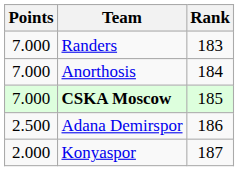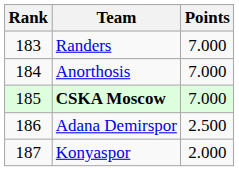 <table class="wikitable" style="text-align: center;">
 <tr>
+<th>Rank</th>
+<th>Team</th>
 <th>Points</th>
-<th>Team</th>
-<th>Rank</th>
 </tr>
 <tr>
+<td>183</td>
+<td align=left> <a href='#'>Randers</a></td>
 <td>7.000</td>
-<td align=left> <a href='#'>Randers</a></td>
-<td>183</td>
 </tr>
 <tr>
+<td>184</td>
+<td align=left> <a href='#'>Anorthosis</a></td>
 <td>7.000</td>
-<td align=left> <a href='#'>Anorthosis</a></td>
-<td>184</td>
 </tr>
 <tr style="background:#dfd;">
+<td>185</td>
+<td align=left> <strong>CSKA Moscow</strong></td>
 <td>7.000</td>
-<td align=left> <strong>CSKA Moscow</strong></td>
-<td>185</td>
 </tr>
 <tr>
+<td>186</td>
+<td align=left> <a href='#'>Adana Demirspor</a></td>
 <td>2.500</td>
-<td align=left> <a href='#'>Adana Demirspor</a></td>
-<td>186</td>
 </tr>
 <tr>
+<td>187</td>
+<td align=left> <a href='#'>Konyaspor</a></td>
 <td>2.000</td>
-<td align=left> <a href='#'>Konyaspor</a></td>
-<td>187</td>
 </tr>
 </table>
